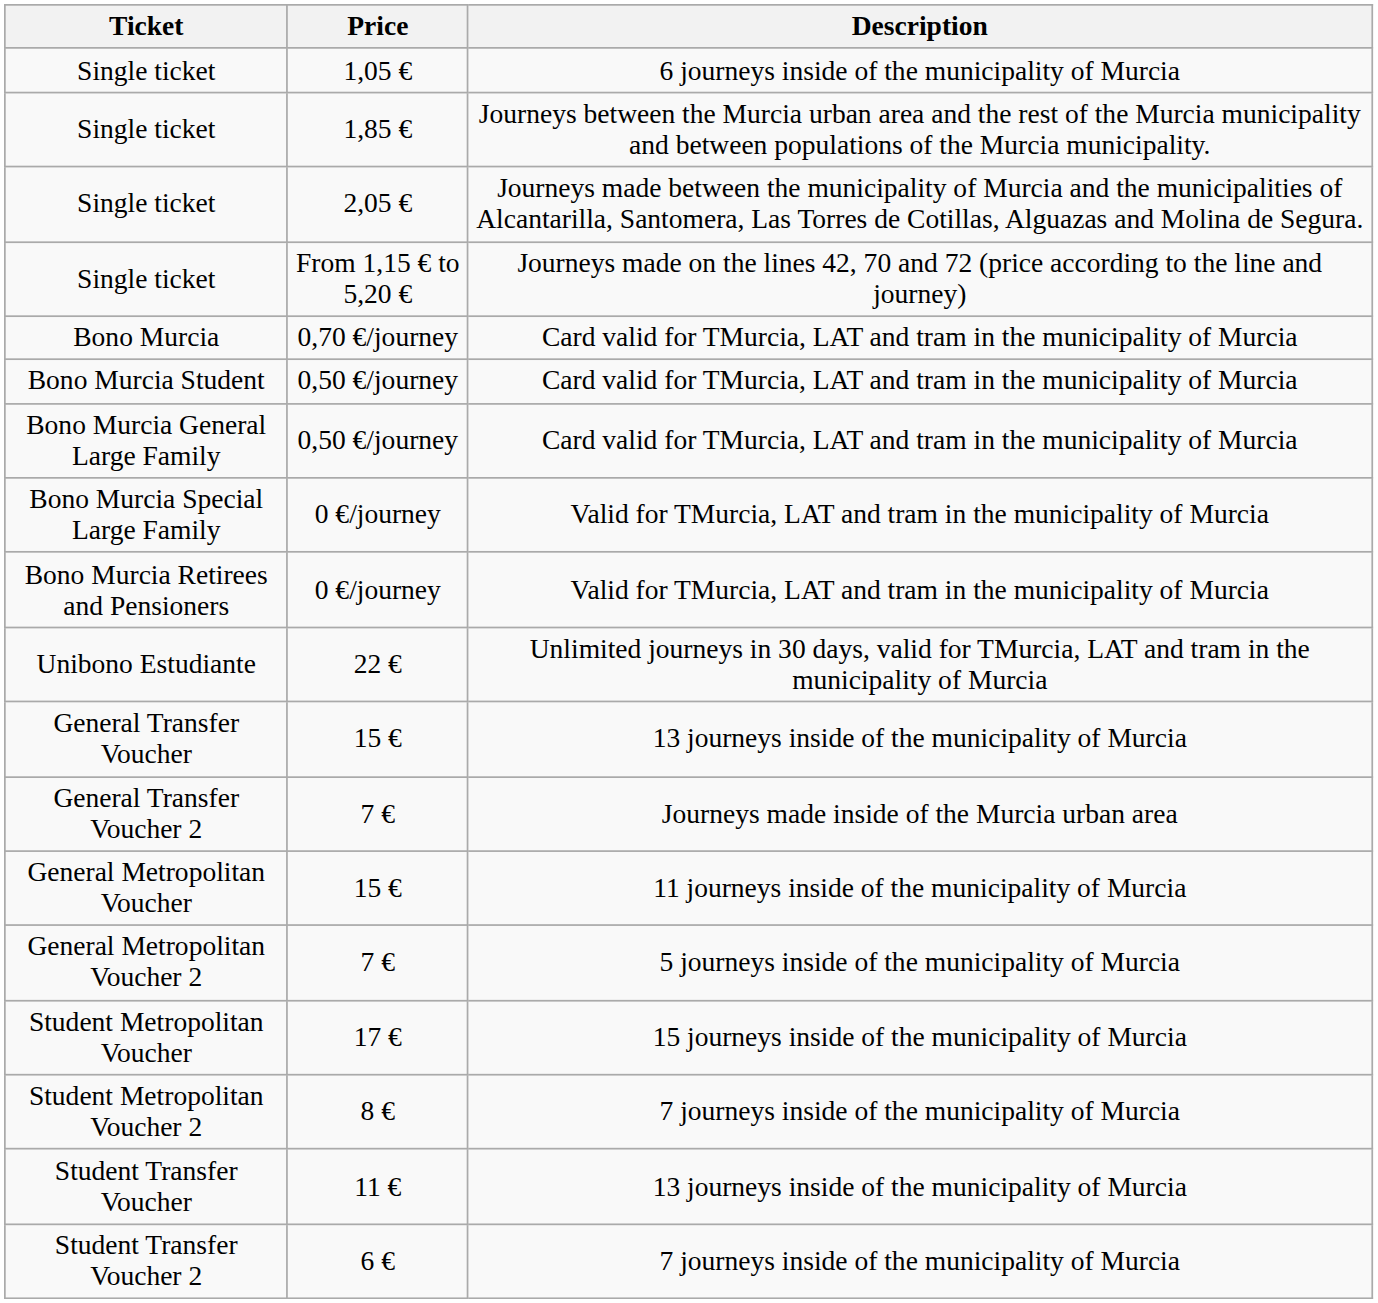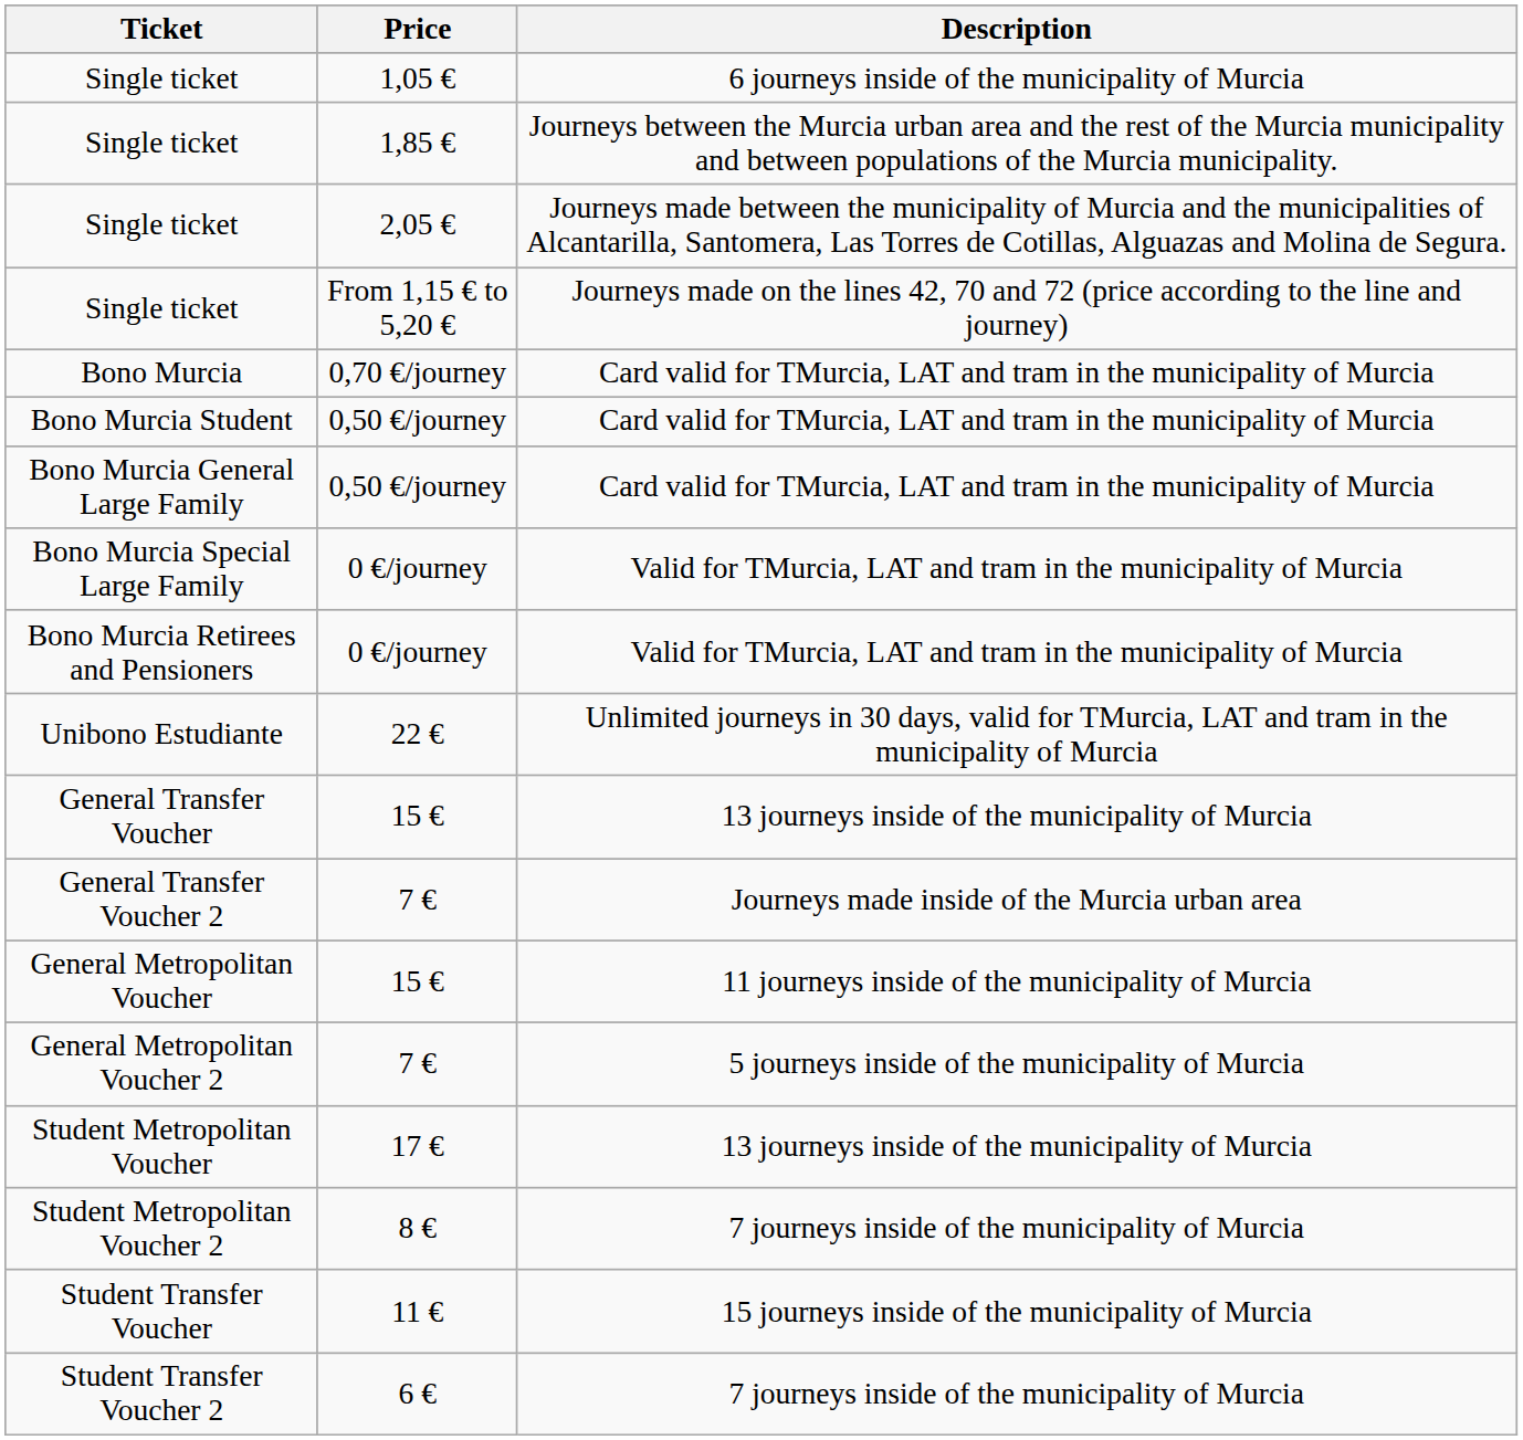 <table class="wikitable" border="1" style="width: 90%">
 <tr>
 <th>Ticket</th>
 <th>Price</th>
 <th>Description</th>
 </tr>
 <tr -->
 <td style="text-align:center;">Single ticket</td>
 <td style="text-align:center;">1,05 €</td>
 <td style="text-align:center;">6 journeys inside of the municipality of Murcia</td>
 </tr>
 <tr -->
 <td style="text-align:center;">Single ticket</td>
 <td style="text-align:center;">1,85 €</td>
 <td style="text-align:center;">Journeys between the Murcia urban area and the rest of the Murcia municipality and between populations of the Murcia municipality.</td>
 </tr>
 <tr -->
 <td style="text-align:center;">Single ticket</td>
 <td style="text-align:center;">2,05 €</td>
 <td style="text-align:center;">Journeys made between the municipality of Murcia and the municipalities of Alcantarilla, Santomera, Las Torres de Cotillas, Alguazas and Molina de Segura.</td>
 </tr>
 <tr -->
 <td style="text-align:center;">Single ticket</td>
 <td style="text-align:center;">From 1,15 € to 5,20 €</td>
 <td style="text-align:center;">Journeys made on the lines 42, 70 and 72 (price according to the line and journey)</td>
 </tr>
 <tr -->
 <td style="text-align:center;">Bono Murcia</td>
 <td style="text-align:center;">0,70 €/journey</td>
 <td style="text-align:center;">Card valid for TMurcia, LAT and tram in the municipality of Murcia</td>
 </tr>
 <tr -->
 <td style="text-align:center;">Bono Murcia Student</td>
 <td style="text-align:center;">0,50 €/journey</td>
 <td style="text-align:center;">Card valid for TMurcia, LAT and tram in the municipality of Murcia</td>
 </tr>
 <tr -->
 <td style="text-align:center;">Bono Murcia General Large Family</td>
 <td style="text-align:center;">0,50 €/journey</td>
 <td style="text-align:center;">Card valid for TMurcia, LAT and tram in the municipality of Murcia</td>
 </tr>
 <tr -->
 <td style="text-align:center;">Bono Murcia Special Large Family</td>
 <td style="text-align:center;">0 €/journey</td>
 <td style="text-align:center;">Valid for TMurcia, LAT and tram in the municipality of Murcia</td>
 </tr>
 <tr -->
 <td style="text-align:center;">Bono Murcia Retirees and Pensioners</td>
 <td style="text-align:center;">0 €/journey</td>
 <td style="text-align:center;">Valid for TMurcia, LAT and tram in the municipality of Murcia</td>
 </tr>
 <tr -->
 <td style="text-align:center;">Unibono Estudiante</td>
 <td style="text-align:center;">22 €</td>
 <td style="text-align:center;">Unlimited journeys in 30 days, valid for TMurcia, LAT and tram in the municipality of Murcia</td>
 </tr>
 <tr -->
 <td style="text-align:center;">General Transfer Voucher</td>
 <td style="text-align:center;">15 €</td>
 <td style="text-align:center;">13 journeys inside of the municipality of Murcia</td>
 </tr>
 <tr -->
 <td style="text-align:center;">General Transfer Voucher 2</td>
 <td style="text-align:center;">7 €</td>
 <td style="text-align:center;">Journeys made inside of the Murcia urban area</td>
 </tr>
 <tr -->
 <td style="text-align:center;">General Metropolitan Voucher</td>
 <td style="text-align:center;">15 €</td>
 <td style="text-align:center;">11 journeys inside of the municipality of Murcia</td>
 </tr>
 <tr -->
 <td style="text-align:center;">General Metropolitan Voucher 2</td>
 <td style="text-align:center;">7 €</td>
 <td style="text-align:center;">5 journeys inside of the municipality of Murcia</td>
 </tr>
 <tr -->
 <td style="text-align:center;">Student Metropolitan Voucher</td>
 <td style="text-align:center;">17 €</td>
-<td style="text-align:center;">15 journeys inside of the municipality of Murcia</td>
+<td style="text-align:center;">13 journeys inside of the municipality of Murcia</td>
 </tr>
 <tr -->
 <td style="text-align:center;">Student Metropolitan Voucher 2</td>
 <td style="text-align:center;">8 €</td>
 <td style="text-align:center;">7 journeys inside of the municipality of Murcia</td>
 </tr>
 <tr -->
 <td style="text-align:center;">Student Transfer Voucher</td>
 <td style="text-align:center;">11 €</td>
-<td style="text-align:center;">13 journeys inside of the municipality of Murcia</td>
+<td style="text-align:center;">15 journeys inside of the municipality of Murcia</td>
 </tr>
 <tr -->
 <td style="text-align:center;">Student Transfer Voucher 2</td>
 <td style="text-align:center;">6 €</td>
 <td style="text-align:center;">7 journeys inside of the municipality of Murcia</td>
 </tr>
 </table>
